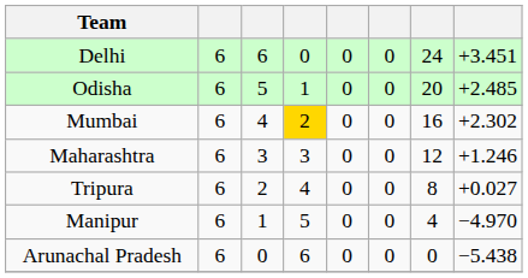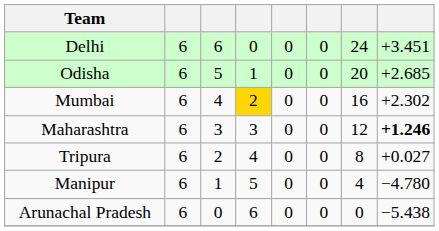 <table class="wikitable" style="text-align:center">
 <tr>
 <th style="width:140px;">Team</th>
 <th style="width:25px;"></th>
 <th style="width:25px;"></th>
 <th style="width:25px;"></th>
 <th style="width:25px;"></th>
 <th style="width:25px;"></th>
 <th style="width:25px;"></th>
 <th style="width:40px;"></th>
 </tr>
 <tr style="background:#cfc;">
 <td>Delhi</td>
 <td>6</td>
 <td>6</td>
 <td>0</td>
 <td>0</td>
 <td>0</td>
 <td>24</td>
 <td>+3.451</td>
 </tr>
 <tr style="background:#cfc;">
 <td>Odisha</td>
 <td>6</td>
 <td>5</td>
 <td>1</td>
 <td>0</td>
 <td>0</td>
 <td>20</td>
-<td>+2.485</td>
+<td>+2.685</td>
 </tr>
 <tr>
 <td>Mumbai</td>
 <td>6</td>
 <td>4</td>
 <td style="background: gold;">2</td>
 <td>0</td>
 <td>0</td>
 <td>16</td>
 <td>+2.302</td>
 </tr>
 <tr>
 <td>Maharashtra</td>
 <td>6</td>
 <td>3</td>
 <td>3</td>
 <td>0</td>
 <td>0</td>
 <td>12</td>
-<td>+1.246</td>
+<td><strong>+1.246</strong></td>
 </tr>
 <tr>
 <td>Tripura</td>
 <td>6</td>
 <td>2</td>
 <td>4</td>
 <td>0</td>
 <td>0</td>
 <td>8</td>
 <td>+0.027</td>
 </tr>
 <tr>
 <td>Manipur</td>
 <td>6</td>
 <td>1</td>
 <td>5</td>
 <td>0</td>
 <td>0</td>
 <td>4</td>
-<td>−4.970</td>
+<td>−4.780</td>
 </tr>
 <tr>
 <td>Arunachal Pradesh</td>
 <td>6</td>
 <td>0</td>
 <td>6</td>
 <td>0</td>
 <td>0</td>
 <td>0</td>
 <td>−5.438</td>
 </tr>
 <tr>
 </tr>
 </table>
